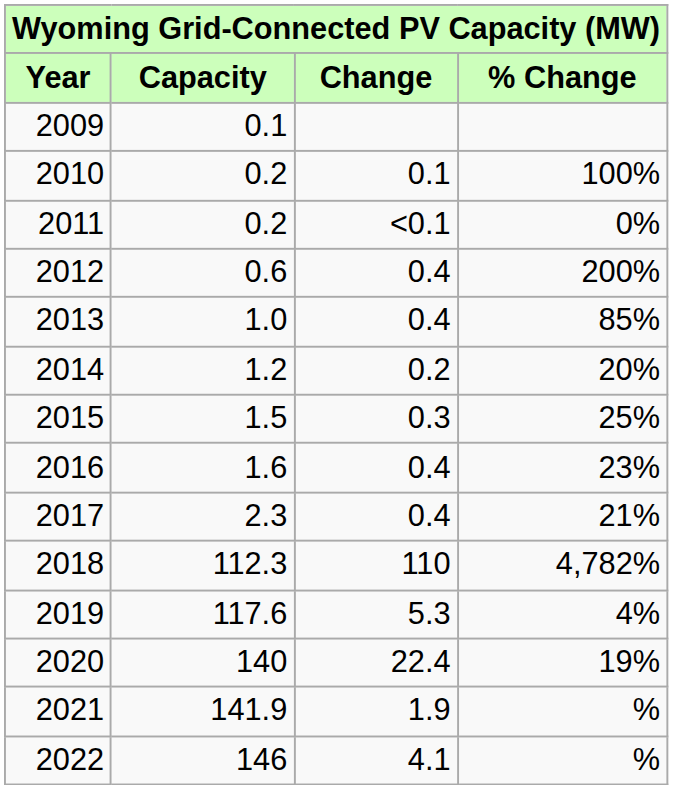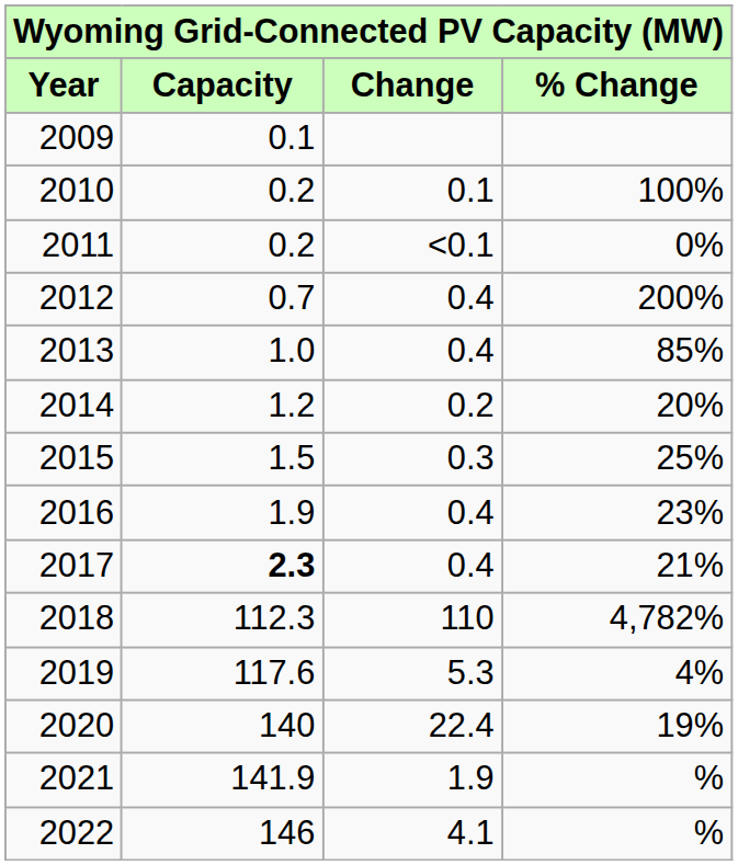 <table class="wikitable" style="text-align:right;">
 <tr>
 <th colspan="4" style="background-color: #cfb;">Wyoming Grid-Connected PV Capacity (MW)</th>
 </tr>
 <tr>
 <th style="background-color: #cfb;">Year</th>
 <th style="background-color: #cfb;">Capacity</th>
 <th style="background-color: #cfb;">Change</th>
 <th style="background-color: #cfb;">% Change</th>
 </tr>
 <tr>
 <td>2009</td>
 <td>0.1</td>
 <td></td>
 <td></td>
 </tr>
 <tr>
 <td>2010</td>
 <td>0.2</td>
 <td>0.1</td>
 <td>100%</td>
 </tr>
 <tr>
 <td>2011</td>
 <td>0.2</td>
 <td><0.1</td>
 <td>0%</td>
 </tr>
 <tr>
 <td>2012</td>
-<td>0.6</td>
+<td>0.7</td>
 <td>0.4</td>
 <td>200%</td>
 </tr>
 <tr>
 <td>2013</td>
 <td>1.0</td>
 <td>0.4</td>
 <td>85%</td>
 </tr>
 <tr>
 <td>2014</td>
 <td>1.2</td>
 <td>0.2</td>
 <td>20%</td>
 </tr>
 <tr>
 <td>2015</td>
 <td>1.5</td>
 <td>0.3</td>
 <td>25%</td>
 </tr>
 <tr>
 <td>2016</td>
-<td>1.6</td>
+<td>1.9</td>
 <td>0.4</td>
 <td>23%</td>
 </tr>
 <tr>
 <td>2017</td>
-<td>2.3</td>
+<td><strong>2.3</strong></td>
 <td>0.4</td>
 <td>21%</td>
 </tr>
 <tr>
 <td>2018</td>
 <td>112.3</td>
 <td>110</td>
 <td>4,782%</td>
 </tr>
 <tr>
 <td>2019</td>
 <td>117.6</td>
 <td>5.3</td>
 <td>4%</td>
 </tr>
 <tr>
 <td>2020</td>
 <td>140</td>
 <td>22.4</td>
 <td>19%</td>
 </tr>
 <tr>
 <td>2021</td>
 <td>141.9</td>
 <td>1.9</td>
 <td>%</td>
 </tr>
 <tr>
 <td>2022</td>
 <td>146</td>
 <td>4.1</td>
 <td>%</td>
 </tr>
 </table>
